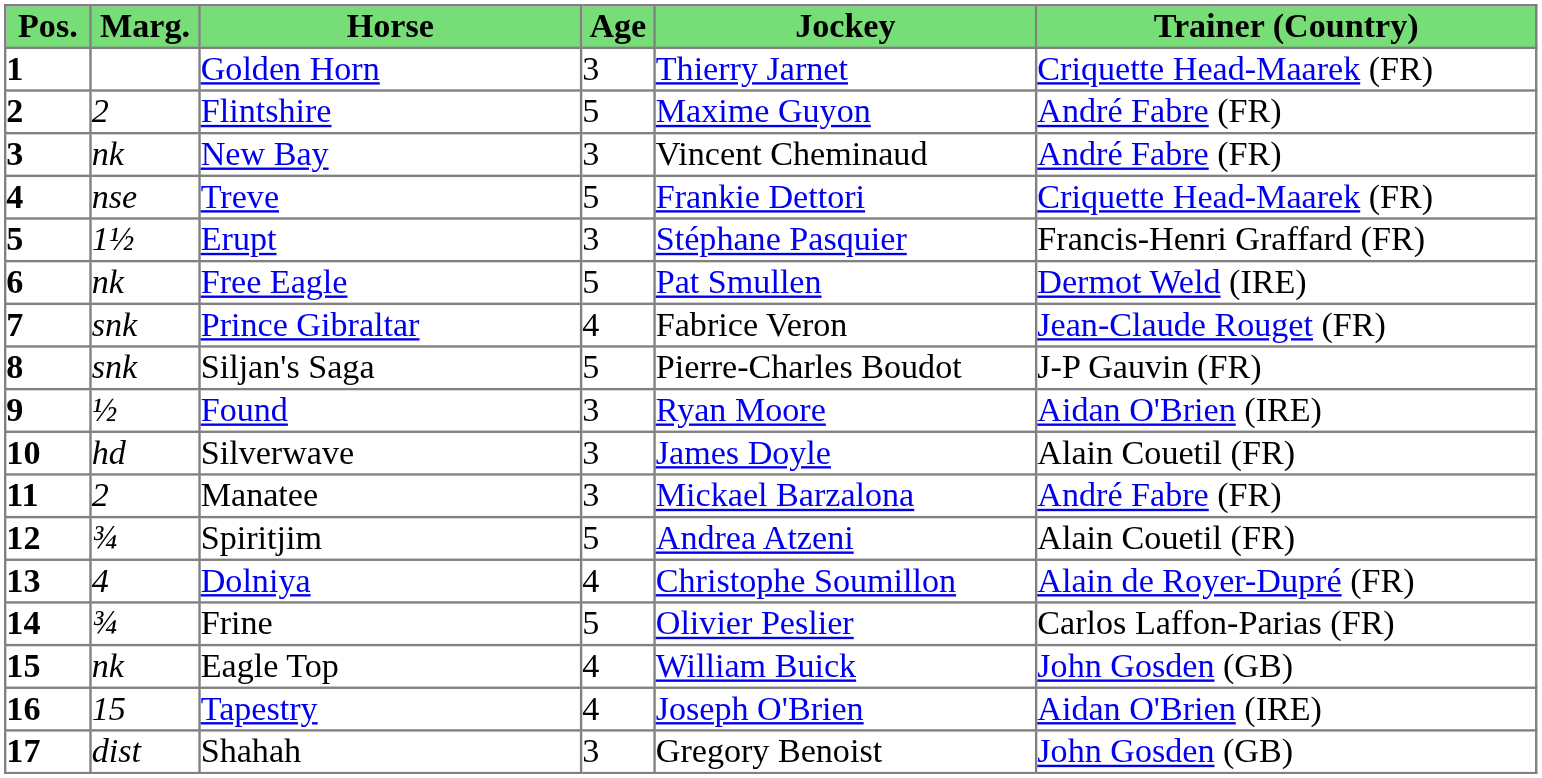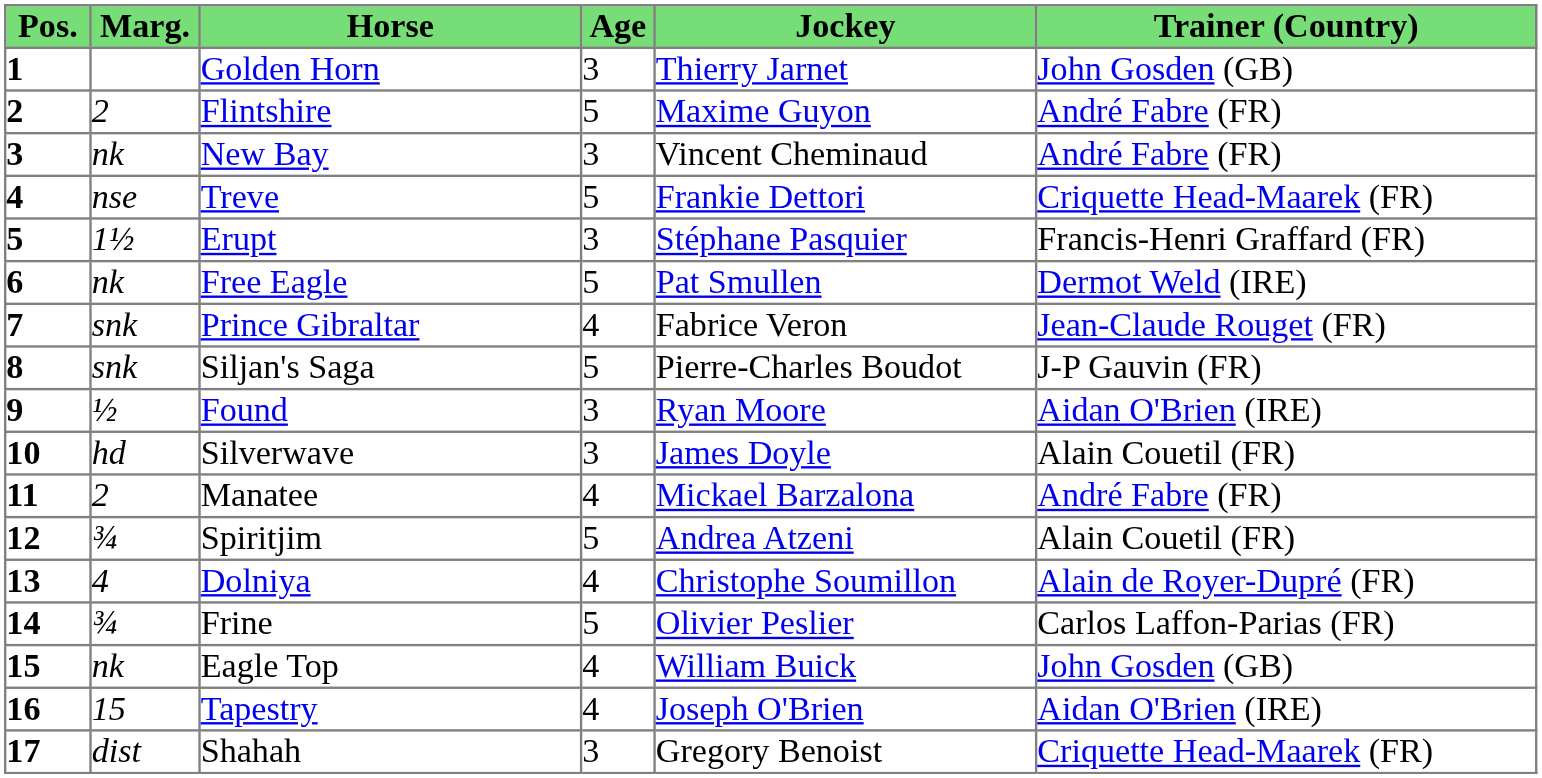 <table class = "sortable" | border="1" cellpadding="0" style="border-collapse: collapse; font-size:90%">
 <tr style="background:#7d7; text-align:center;">
 <th style="width:35px;"><strong>Pos.</strong></th>
 <th style="width:45px;"><strong>Marg.</strong></th>
 <th style="width:160px;"><strong>Horse</strong></th>
 <th style="width:30px;"><strong>Age</strong></th>
 <th style="width:160px;"><strong>Jockey</strong></th>
 <th style="width:210px;"><strong>Trainer (Country)</strong></th>
 </tr>
 <tr>
 <td><strong>1</strong></td>
 <td></td>
 <td><a href='#'>Golden Horn</a></td>
 <td>3</td>
 <td><a href='#'>Thierry Jarnet</a></td>
-<td><a href='#'>Criquette Head-Maarek</a> (FR)</td>
+<td><a href='#'>John Gosden</a> (GB)</td>
 </tr>
 <tr>
 <td><strong>2</strong></td>
 <td><em>2</em></td>
 <td><a href='#'>Flintshire</a></td>
 <td>5</td>
 <td><a href='#'>Maxime Guyon</a></td>
 <td><a href='#'>André Fabre</a> (FR)</td>
 </tr>
 <tr>
 <td><strong>3</strong></td>
 <td><em>nk</em></td>
 <td><a href='#'>New Bay</a></td>
 <td>3</td>
 <td>Vincent Cheminaud</td>
 <td><a href='#'>André Fabre</a> (FR)</td>
 </tr>
 <tr>
 <td><strong>4</strong></td>
 <td><em>nse</em></td>
 <td><a href='#'>Treve</a></td>
 <td>5</td>
 <td><a href='#'>Frankie Dettori</a></td>
 <td><a href='#'>Criquette Head-Maarek</a> (FR)</td>
 </tr>
 <tr>
 <td><strong>5</strong></td>
 <td><em>1½</em></td>
 <td><a href='#'>Erupt</a></td>
 <td>3</td>
 <td><a href='#'>Stéphane Pasquier</a></td>
 <td>Francis-Henri Graffard (FR)</td>
 </tr>
 <tr>
 <td><strong>6</strong></td>
 <td><em>nk</em></td>
 <td><a href='#'>Free Eagle</a></td>
 <td>5</td>
 <td><a href='#'>Pat Smullen</a></td>
 <td><a href='#'>Dermot Weld</a> (IRE)</td>
 </tr>
 <tr>
 <td><strong>7</strong></td>
 <td><em>snk</em></td>
 <td><a href='#'>Prince Gibraltar</a></td>
 <td>4</td>
 <td>Fabrice Veron</td>
 <td><a href='#'>Jean-Claude Rouget</a> (FR)</td>
 </tr>
 <tr>
 <td><strong>8</strong></td>
 <td><em>snk</em></td>
 <td>Siljan's Saga</td>
 <td>5</td>
 <td>Pierre-Charles Boudot</td>
 <td>J-P Gauvin (FR)</td>
 </tr>
 <tr>
 <td><strong>9</strong></td>
 <td><em>½</em></td>
 <td><a href='#'>Found</a></td>
 <td>3</td>
 <td><a href='#'>Ryan Moore</a></td>
 <td><a href='#'>Aidan O'Brien</a> (IRE)</td>
 </tr>
 <tr>
 <td><strong>10</strong></td>
 <td><em>hd</em></td>
 <td>Silverwave</td>
 <td>3</td>
 <td><a href='#'>James Doyle</a></td>
 <td>Alain Couetil (FR)</td>
 </tr>
 <tr>
 <td><strong>11</strong></td>
 <td><em>2</em></td>
 <td>Manatee</td>
-<td>3</td>
+<td>4</td>
 <td><a href='#'>Mickael Barzalona</a></td>
 <td><a href='#'>André Fabre</a> (FR)</td>
 </tr>
 <tr>
 <td><strong>12</strong></td>
 <td><em>¾</em></td>
 <td>Spiritjim</td>
 <td>5</td>
 <td><a href='#'>Andrea Atzeni</a></td>
 <td>Alain Couetil (FR)</td>
 </tr>
 <tr>
 <td><strong>13</strong></td>
 <td><em>4</em></td>
 <td><a href='#'>Dolniya</a></td>
 <td>4</td>
 <td><a href='#'>Christophe Soumillon</a></td>
 <td><a href='#'>Alain de Royer-Dupré</a> (FR)</td>
 </tr>
 <tr>
 <td><strong>14</strong></td>
 <td><em>¾</em></td>
 <td>Frine</td>
 <td>5</td>
 <td><a href='#'>Olivier Peslier</a></td>
 <td>Carlos Laffon-Parias (FR)</td>
 </tr>
 <tr>
 <td><strong>15</strong></td>
 <td><em>nk</em></td>
 <td>Eagle Top</td>
 <td>4</td>
 <td><a href='#'>William Buick</a></td>
 <td><a href='#'>John Gosden</a> (GB)</td>
 </tr>
 <tr>
 <td><strong>16</strong></td>
 <td><em>15</em></td>
 <td><a href='#'>Tapestry</a></td>
 <td>4</td>
 <td><a href='#'>Joseph O'Brien</a></td>
 <td><a href='#'>Aidan O'Brien</a> (IRE)</td>
 </tr>
 <tr>
 <td><strong>17</strong></td>
 <td><em>dist</em></td>
 <td>Shahah</td>
 <td>3</td>
 <td>Gregory Benoist</td>
-<td><a href='#'>John Gosden</a> (GB)</td>
+<td><a href='#'>Criquette Head-Maarek</a> (FR)</td>
 </tr>
 </table>
